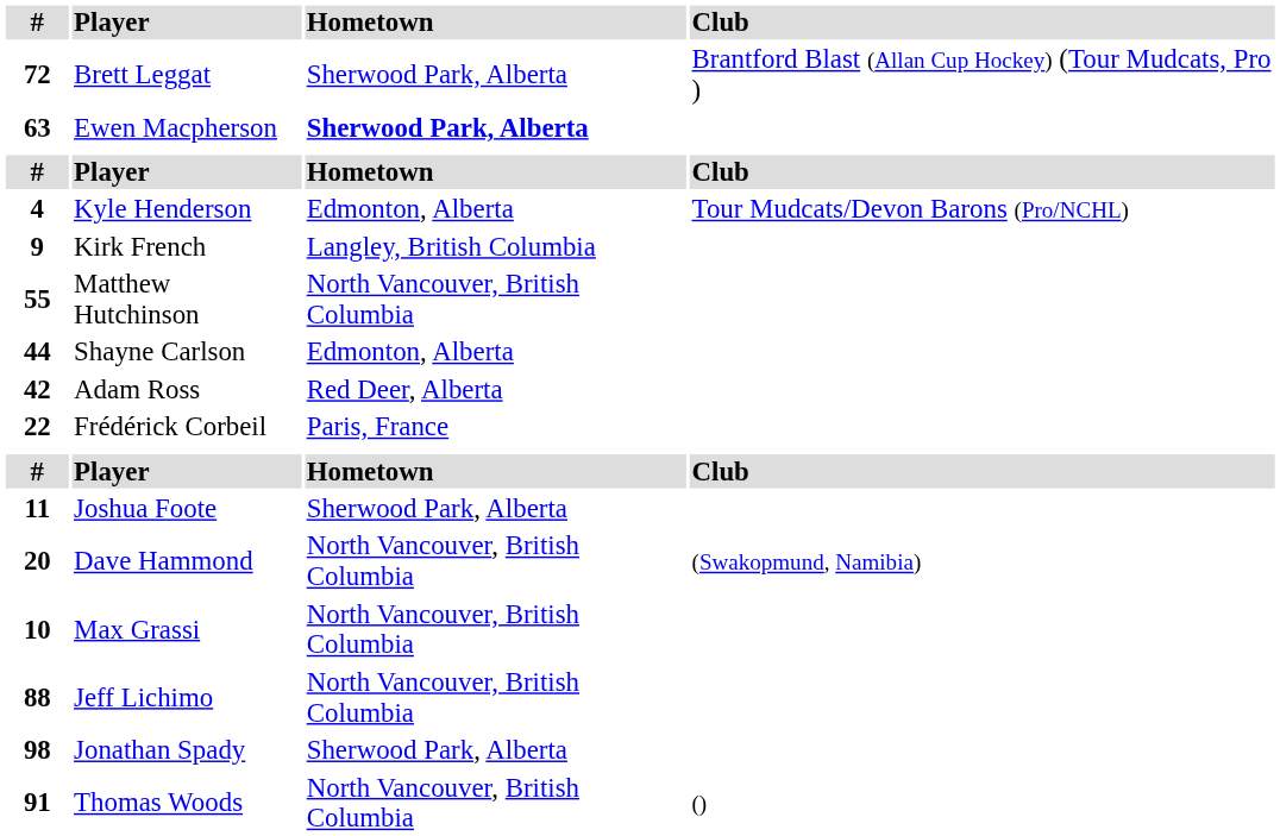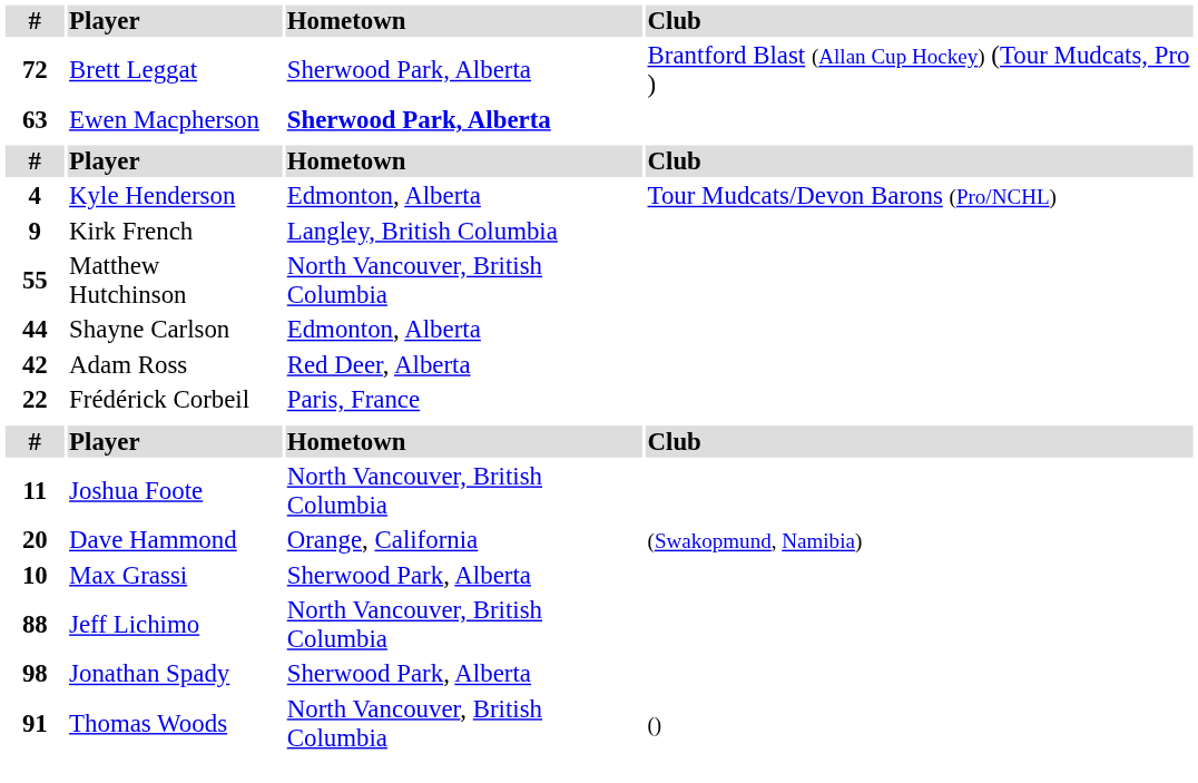 <table width="750">
 <tr>
 <th colspan="9"></th>
 </tr>
 <tr bgcolor="#dddddd">
 <th width="5%">#</th>
 <td align="left!!width=35%"><strong>Player</strong></td>
 <td align="center!!width=20%"><strong>Hometown</strong></td>
 <td align="center!!width=35%"><strong>Club</strong></td>
 </tr>
 <tr>
 <th><strong>72</strong></th>
 <td><a href='#'>Brett Leggat</a></td>
 <td><a href='#'>Sherwood Park, Alberta</a></td>
 <td> <a href='#'>Brantford Blast</a> <small>(<a href='#'>Allan Cup Hockey</a>)</small> (<a href='#'>Tour Mudcats, Pro</a> )</td>
 </tr>
 <tr>
 <th>63</th>
 <td><a href='#'>Ewen Macpherson</a></td>
 <td><strong><a href='#'>Sherwood Park, Alberta</a></strong></td>
 <td></td>
 </tr>
 <tr>
 <th colspan="9"></th>
 </tr>
 <tr bgcolor="#dddddd">
 <th width="5%">#</th>
 <td align="left!!width=35%"><strong>Player</strong></td>
 <td align="center!!width=20%"><strong>Hometown</strong></td>
 <td align="center!!width=35%"><strong>Club</strong></td>
 </tr>
 <tr>
 <th><strong>4</strong></th>
 <td><a href='#'>Kyle Henderson</a></td>
 <td><a href='#'>Edmonton</a>, <a href='#'>Alberta</a></td>
 <td> <a href='#'>Tour Mudcats/Devon Barons</a> <small>(<a href='#'>Pro/NCHL</a>)</small></td>
 </tr>
 <tr>
 <th>9</th>
 <td>Kirk French</td>
 <td><a href='#'>Langley, British Columbia</a></td>
 <td></td>
 </tr>
 <tr>
 <th>55</th>
 <td>Matthew Hutchinson</td>
 <td><a href='#'>North Vancouver, British Columbia</a></td>
 <td></td>
 </tr>
 <tr>
 <th>44</th>
 <td>Shayne Carlson</td>
 <td><a href='#'>Edmonton</a>, <a href='#'>Alberta</a></td>
 <td></td>
 </tr>
 <tr>
 <th>42</th>
 <td>Adam Ross</td>
 <td><a href='#'>Red Deer</a>, <a href='#'>Alberta</a></td>
 <td></td>
 </tr>
 <tr>
 <th>22</th>
 <td>Frédérick Corbeil</td>
 <td><a href='#'>Paris, France</a></td>
 <td></td>
 </tr>
 <tr>
 <th colspan="9"></th>
 </tr>
 <tr bgcolor="#dddddd">
 <th width="5%">#</th>
 <td align="left!!width=35%"><strong>Player</strong></td>
 <td align="center!!width=20%"><strong>Hometown</strong></td>
 <td align="center!!width=35%"><strong>Club</strong></td>
 </tr>
 <tr>
 <th><strong>11</strong></th>
 <td><a href='#'>Joshua Foote</a></td>
-<td><a href='#'>Sherwood Park</a>, <a href='#'>Alberta</a></td>
+<td><a href='#'>North Vancouver, British Columbia</a></td>
 <td></td>
 </tr>
 <tr>
 <th><strong>20</strong></th>
 <td><a href='#'>Dave Hammond</a></td>
-<td><a href='#'>North Vancouver</a>, <a href='#'>British Columbia</a></td>
+<td><a href='#'>Orange</a>, <a href='#'>California</a></td>
 <td>  <small>(<a href='#'>Swakopmund</a>, <a href='#'>Namibia</a>)</small></td>
 </tr>
 <tr>
 <th>10</th>
 <td><a href='#'>Max Grassi</a></td>
-<td><a href='#'>North Vancouver, British Columbia</a></td>
+<td><a href='#'>Sherwood Park</a>, <a href='#'>Alberta</a></td>
 <td></td>
 </tr>
 <tr>
 <th>88</th>
 <td><a href='#'>Jeff Lichimo</a></td>
 <td><a href='#'>North Vancouver, British Columbia</a></td>
 <td></td>
 </tr>
 <tr>
 <th>98</th>
 <td><a href='#'>Jonathan Spady</a></td>
 <td><a href='#'>Sherwood Park</a>, <a href='#'>Alberta</a></td>
 <td></td>
 </tr>
 <tr>
 <th>91</th>
 <td><a href='#'>Thomas Woods</a></td>
 <td><a href='#'>North Vancouver</a>, <a href='#'>British Columbia</a></td>
 <td>  <small>()</small></td>
 </tr>
 </table>
